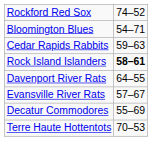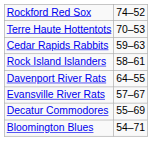 <table class="wikitable">
 <tr>
 <td><a href='#'>Rockford Red Sox</a></td>
 <td>74–52</td>
 </tr>
 <tr>
-<td><a href='#'>Bloomington Blues</a></td>
-<td>54–71</td>
+<td><a href='#'>Terre Haute Hottentots</a></td>
+<td>70–53</td>
 </tr>
 <tr>
 <td><a href='#'>Cedar Rapids Rabbits</a></td>
 <td>59–63</td>
 </tr>
 <tr>
 <td><a href='#'>Rock Island Islanders</a></td>
-<td><strong>58–61</strong></td>
+<td>58–61</td>
 </tr>
 <tr>
 <td><a href='#'>Davenport River Rats</a></td>
 <td>64–55</td>
 </tr>
 <tr>
 <td><a href='#'>Evansville River Rats</a></td>
 <td>57–67</td>
 </tr>
 <tr>
 <td><a href='#'>Decatur Commodores</a></td>
 <td>55–69</td>
 </tr>
 <tr>
-<td><a href='#'>Terre Haute Hottentots</a></td>
-<td>70–53</td>
+<td><a href='#'>Bloomington Blues</a></td>
+<td>54–71</td>
 </tr>
 </table>
